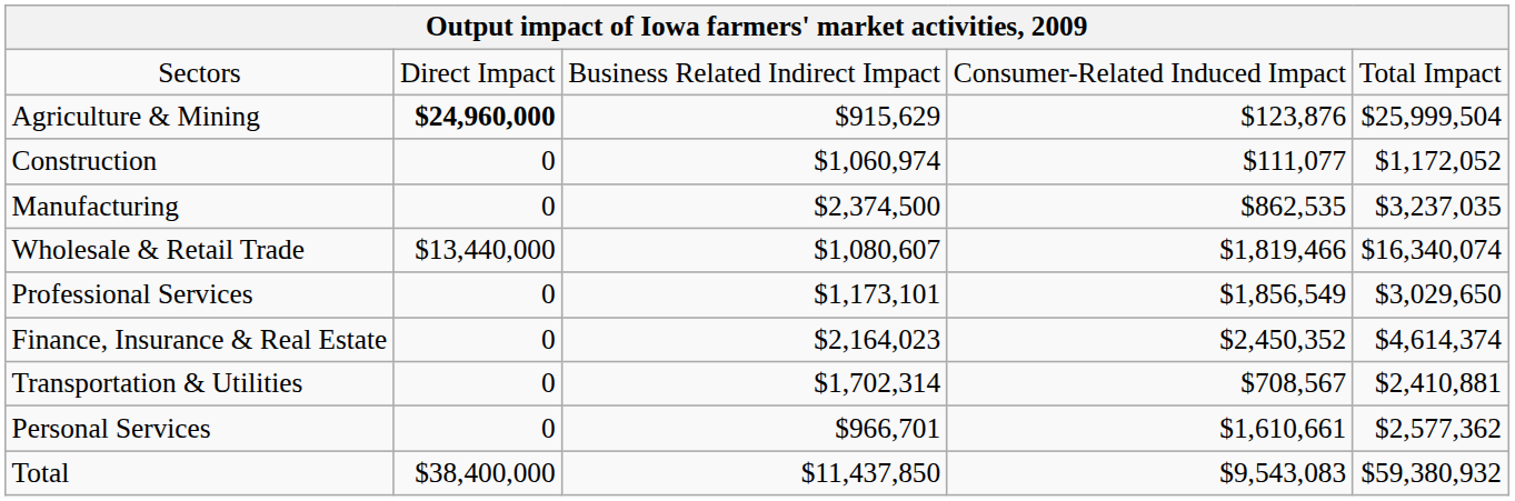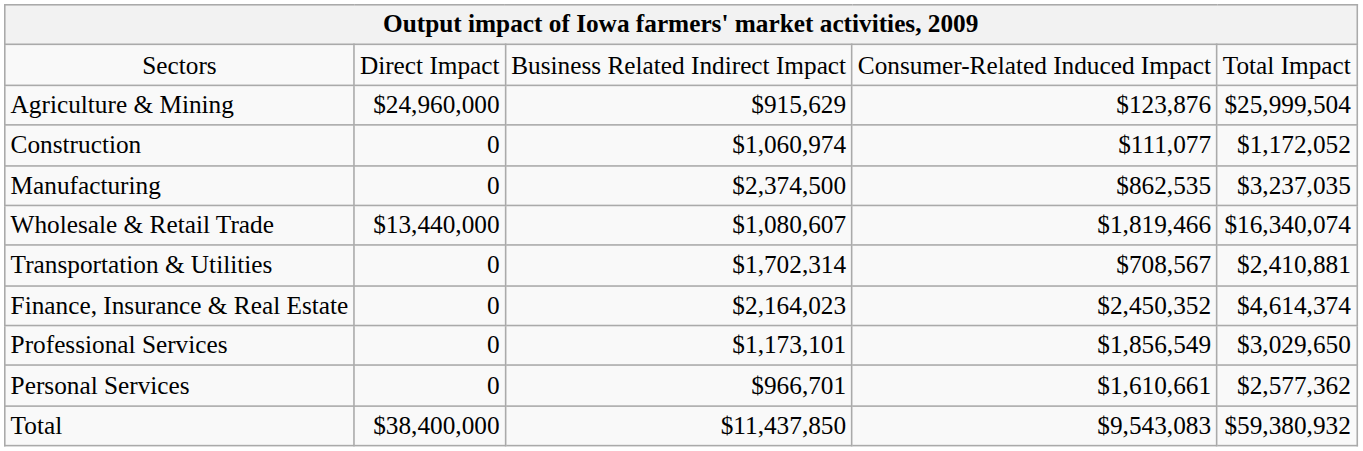 <table class="wikitable">
 <tr>
 <th colspan="5" style="text-align: center;">Output impact of Iowa farmers' market activities, 2009</th>
 </tr>
 <tr>
 <td style="text-align: center;">Sectors</td>
 <td style="text-align: center;">Direct Impact</td>
 <td style="text-align: center;">Business Related Indirect Impact</td>
 <td style="text-align: center;">Consumer-Related Induced Impact</td>
 <td style="text-align: center;">Total Impact</td>
 </tr>
 <tr>
 <td>Agriculture & Mining</td>
-<td style="text-align: right;"><strong>$24,960,000</strong></td>
+<td style="text-align: right;">$24,960,000</td>
 <td style="text-align: right;">$915,629</td>
 <td style="text-align: right;">$123,876</td>
 <td style="text-align: right;">$25,999,504</td>
 </tr>
 <tr>
 <td>Construction</td>
 <td style="text-align: right;">0</td>
 <td style="text-align: right;">$1,060,974</td>
 <td style="text-align: right;">$111,077</td>
 <td style="text-align: right;">$1,172,052</td>
 </tr>
 <tr>
 <td>Manufacturing</td>
 <td style="text-align: right;">0</td>
 <td style="text-align: right;">$2,374,500</td>
 <td style="text-align: right;">$862,535</td>
 <td style="text-align: right;">$3,237,035</td>
 </tr>
 <tr>
 <td>Wholesale & Retail Trade</td>
 <td style="text-align: right;">$13,440,000</td>
 <td style="text-align: right;">$1,080,607</td>
 <td style="text-align: right;">$1,819,466</td>
 <td style="text-align: right;">$16,340,074</td>
 </tr>
 <tr>
-<td>Professional Services</td>
+<td>Transportation & Utilities</td>
 <td style="text-align: right;">0</td>
-<td style="text-align: right;">$1,173,101</td>
-<td style="text-align: right;">$1,856,549</td>
-<td style="text-align: right;">$3,029,650</td>
+<td style="text-align: right;">$1,702,314</td>
+<td style="text-align: right;">$708,567</td>
+<td style="text-align: right;">$2,410,881</td>
 </tr>
 <tr>
 <td>Finance, Insurance & Real Estate</td>
 <td style="text-align: right;">0</td>
 <td style="text-align: right;">$2,164,023</td>
 <td style="text-align: right;">$2,450,352</td>
 <td style="text-align: right;">$4,614,374</td>
 </tr>
 <tr>
-<td>Transportation & Utilities</td>
+<td>Professional Services</td>
 <td style="text-align: right;">0</td>
-<td style="text-align: right;">$1,702,314</td>
-<td style="text-align: right;">$708,567</td>
-<td style="text-align: right;">$2,410,881</td>
+<td style="text-align: right;">$1,173,101</td>
+<td style="text-align: right;">$1,856,549</td>
+<td style="text-align: right;">$3,029,650</td>
 </tr>
 <tr>
 <td>Personal Services</td>
 <td style="text-align: right;">0</td>
 <td style="text-align: right;">$966,701</td>
 <td style="text-align: right;">$1,610,661</td>
 <td style="text-align: right;">$2,577,362</td>
 </tr>
 <tr>
 <td>Total</td>
 <td style="text-align: right;">$38,400,000</td>
 <td style="text-align: right;">$11,437,850</td>
 <td style="text-align: right;">$9,543,083</td>
 <td style="text-align: right;">$59,380,932</td>
 </tr>
 </table>
